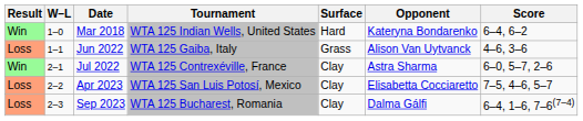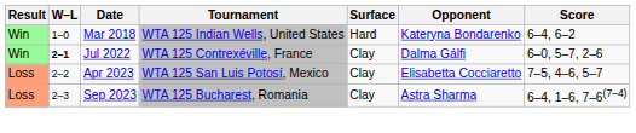 <table class="sortable wikitable">
 <tr>
 <th>Result</th>
 <th class="unsortable">W–L</th>
 <th>Date</th>
 <th>Tournament</th>
 <th>Surface</th>
 <th>Opponent</th>
 <th class="unsortable">Score</th>
 </tr>
 <tr>
 <td bgcolor=98FB98>Win</td>
 <td><small>1–0</small></td>
 <td><a href='#'>Mar 2018</a></td>
 <td style="background:silver;"><a href='#'>WTA 125 Indian Wells</a>, United States</td>
 <td>Hard</td>
 <td> <a href='#'>Kateryna Bondarenko</a></td>
 <td>6–4, 6–2</td>
 </tr>
 <tr>
-<td bgcolor=FFA07A>Loss</td>
-<td><small>1–1</small></td>
-<td><a href='#'>Jun 2022</a></td>
-<td style="background:silver;"><a href='#'>WTA 125 Gaiba</a>, Italy</td>
-<td>Grass</td>
-<td> <a href='#'>Alison Van Uytvanck</a></td>
-<td>4–6, 3–6</td>
-</tr>
-<tr>
 <td bgcolor=98FB98>Win</td>
-<td><small>2–1</small></td>
+<td><strong><small>2–1</small></strong></td>
 <td><a href='#'>Jul 2022</a></td>
 <td style="background:silver;"><a href='#'>WTA 125 Contrexéville</a>, France</td>
 <td>Clay</td>
-<td> <a href='#'>Astra Sharma</a></td>
+<td> <a href='#'>Dalma Gálfi</a></td>
 <td>6–0, 5–7, 2–6</td>
 </tr>
 <tr>
 <td bgcolor=FFA07A>Loss</td>
 <td><small>2–2</small></td>
 <td><a href='#'>Apr 2023</a></td>
 <td style="background:silver;"><a href='#'>WTA 125 San Luis Potosí</a>, Mexico</td>
 <td>Clay</td>
 <td> <a href='#'>Elisabetta Cocciaretto</a></td>
 <td>7–5, 4–6, 5–7</td>
 </tr>
 <tr>
 <td bgcolor=FFA07A>Loss</td>
 <td><small>2–3</small></td>
 <td><a href='#'>Sep 2023</a></td>
 <td style="background:silver;"><a href='#'>WTA 125 Bucharest</a>, Romania</td>
 <td>Clay</td>
-<td> <a href='#'>Dalma Gálfi</a></td>
+<td> <a href='#'>Astra Sharma</a></td>
 <td>6–4, 1–6, 7–6<sup>(7–4)</sup></td>
 </tr>
 </table>
